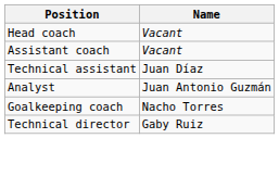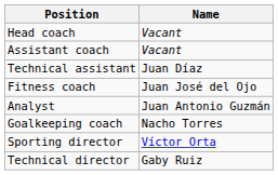 <table class="wikitable">
 <tr>
 <th>Position</th>
 <th>Name</th>
 </tr>
 <tr>
 <td>Head coach</td>
 <td><em>Vacant</em></td>
 </tr>
 <tr>
 <td>Assistant coach</td>
 <td><em>Vacant</em></td>
 </tr>
 <tr>
 <td>Technical assistant</td>
 <td> Juan Díaz</td>
 </tr>
 <tr>
+<td>Fitness coach</td>
+<td> Juan José del Ojo</td>
+</tr>
+<tr>
 <td>Analyst</td>
 <td> Juan Antonio Guzmán</td>
 </tr>
 <tr>
 <td>Goalkeeping coach</td>
 <td> Nacho Torres</td>
 </tr>
 <tr>
+<td>Sporting director</td>
+<td> <a href='#'>Víctor Orta</a></td>
+</tr>
+<tr>
 <td>Technical director</td>
 <td> Gaby Ruiz</td>
 </tr>
 </table>
